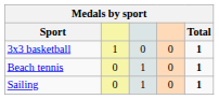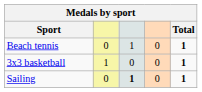 <table class="wikitable" style="font-size:90%; text-align:center;">
 <tr>
 <th colspan="5">Medals by sport</th>
 </tr>
 <tr>
 <th width="120">Sport</th>
 <th scope="col" width="30" style="background:#F7F6A8;"></th>
 <th scope="col" width="30" style="background:#DCE5E5;"></th>
 <th scope="col" width="30" style="background:#FFDAB9;"></th>
 <th width="30">Total</th>
 </tr>
 <tr>
+<td align="left"><a href='#'>Beach tennis</a></td>
+<td style="background:#F7F6A8;">0</td>
+<td style="background:#DCE5E5;">1</td>
+<td style="background:#FFDAB9;">0</td>
+<td><strong>1</strong></td>
+</tr>
+<tr>
 <td align="left"><a href='#'>3x3 basketball</a></td>
 <td style="background:#F7F6A8;">1</td>
 <td style="background:#DCE5E5;">0</td>
 <td style="background:#FFDAB9;">0</td>
 <td><strong>1</strong></td>
 </tr>
 <tr>
-<td align="left"><a href='#'>Beach tennis</a></td>
-<td style="background:#F7F6A8;">0</td>
-<td style="background:#DCE5E5;">1</td>
-<td style="background:#FFDAB9;">0</td>
-<td><strong>1</strong></td>
-</tr>
-<tr>
 <td align="left"><a href='#'>Sailing</a></td>
 <td style="background:#F7F6A8;">0</td>
-<td style="background:#DCE5E5;">1</td>
+<td style="background:#DCE5E5;"><strong>1</strong></td>
 <td style="background:#FFDAB9;">0</td>
 <td><strong>1</strong></td>
 </tr>
 </table>
